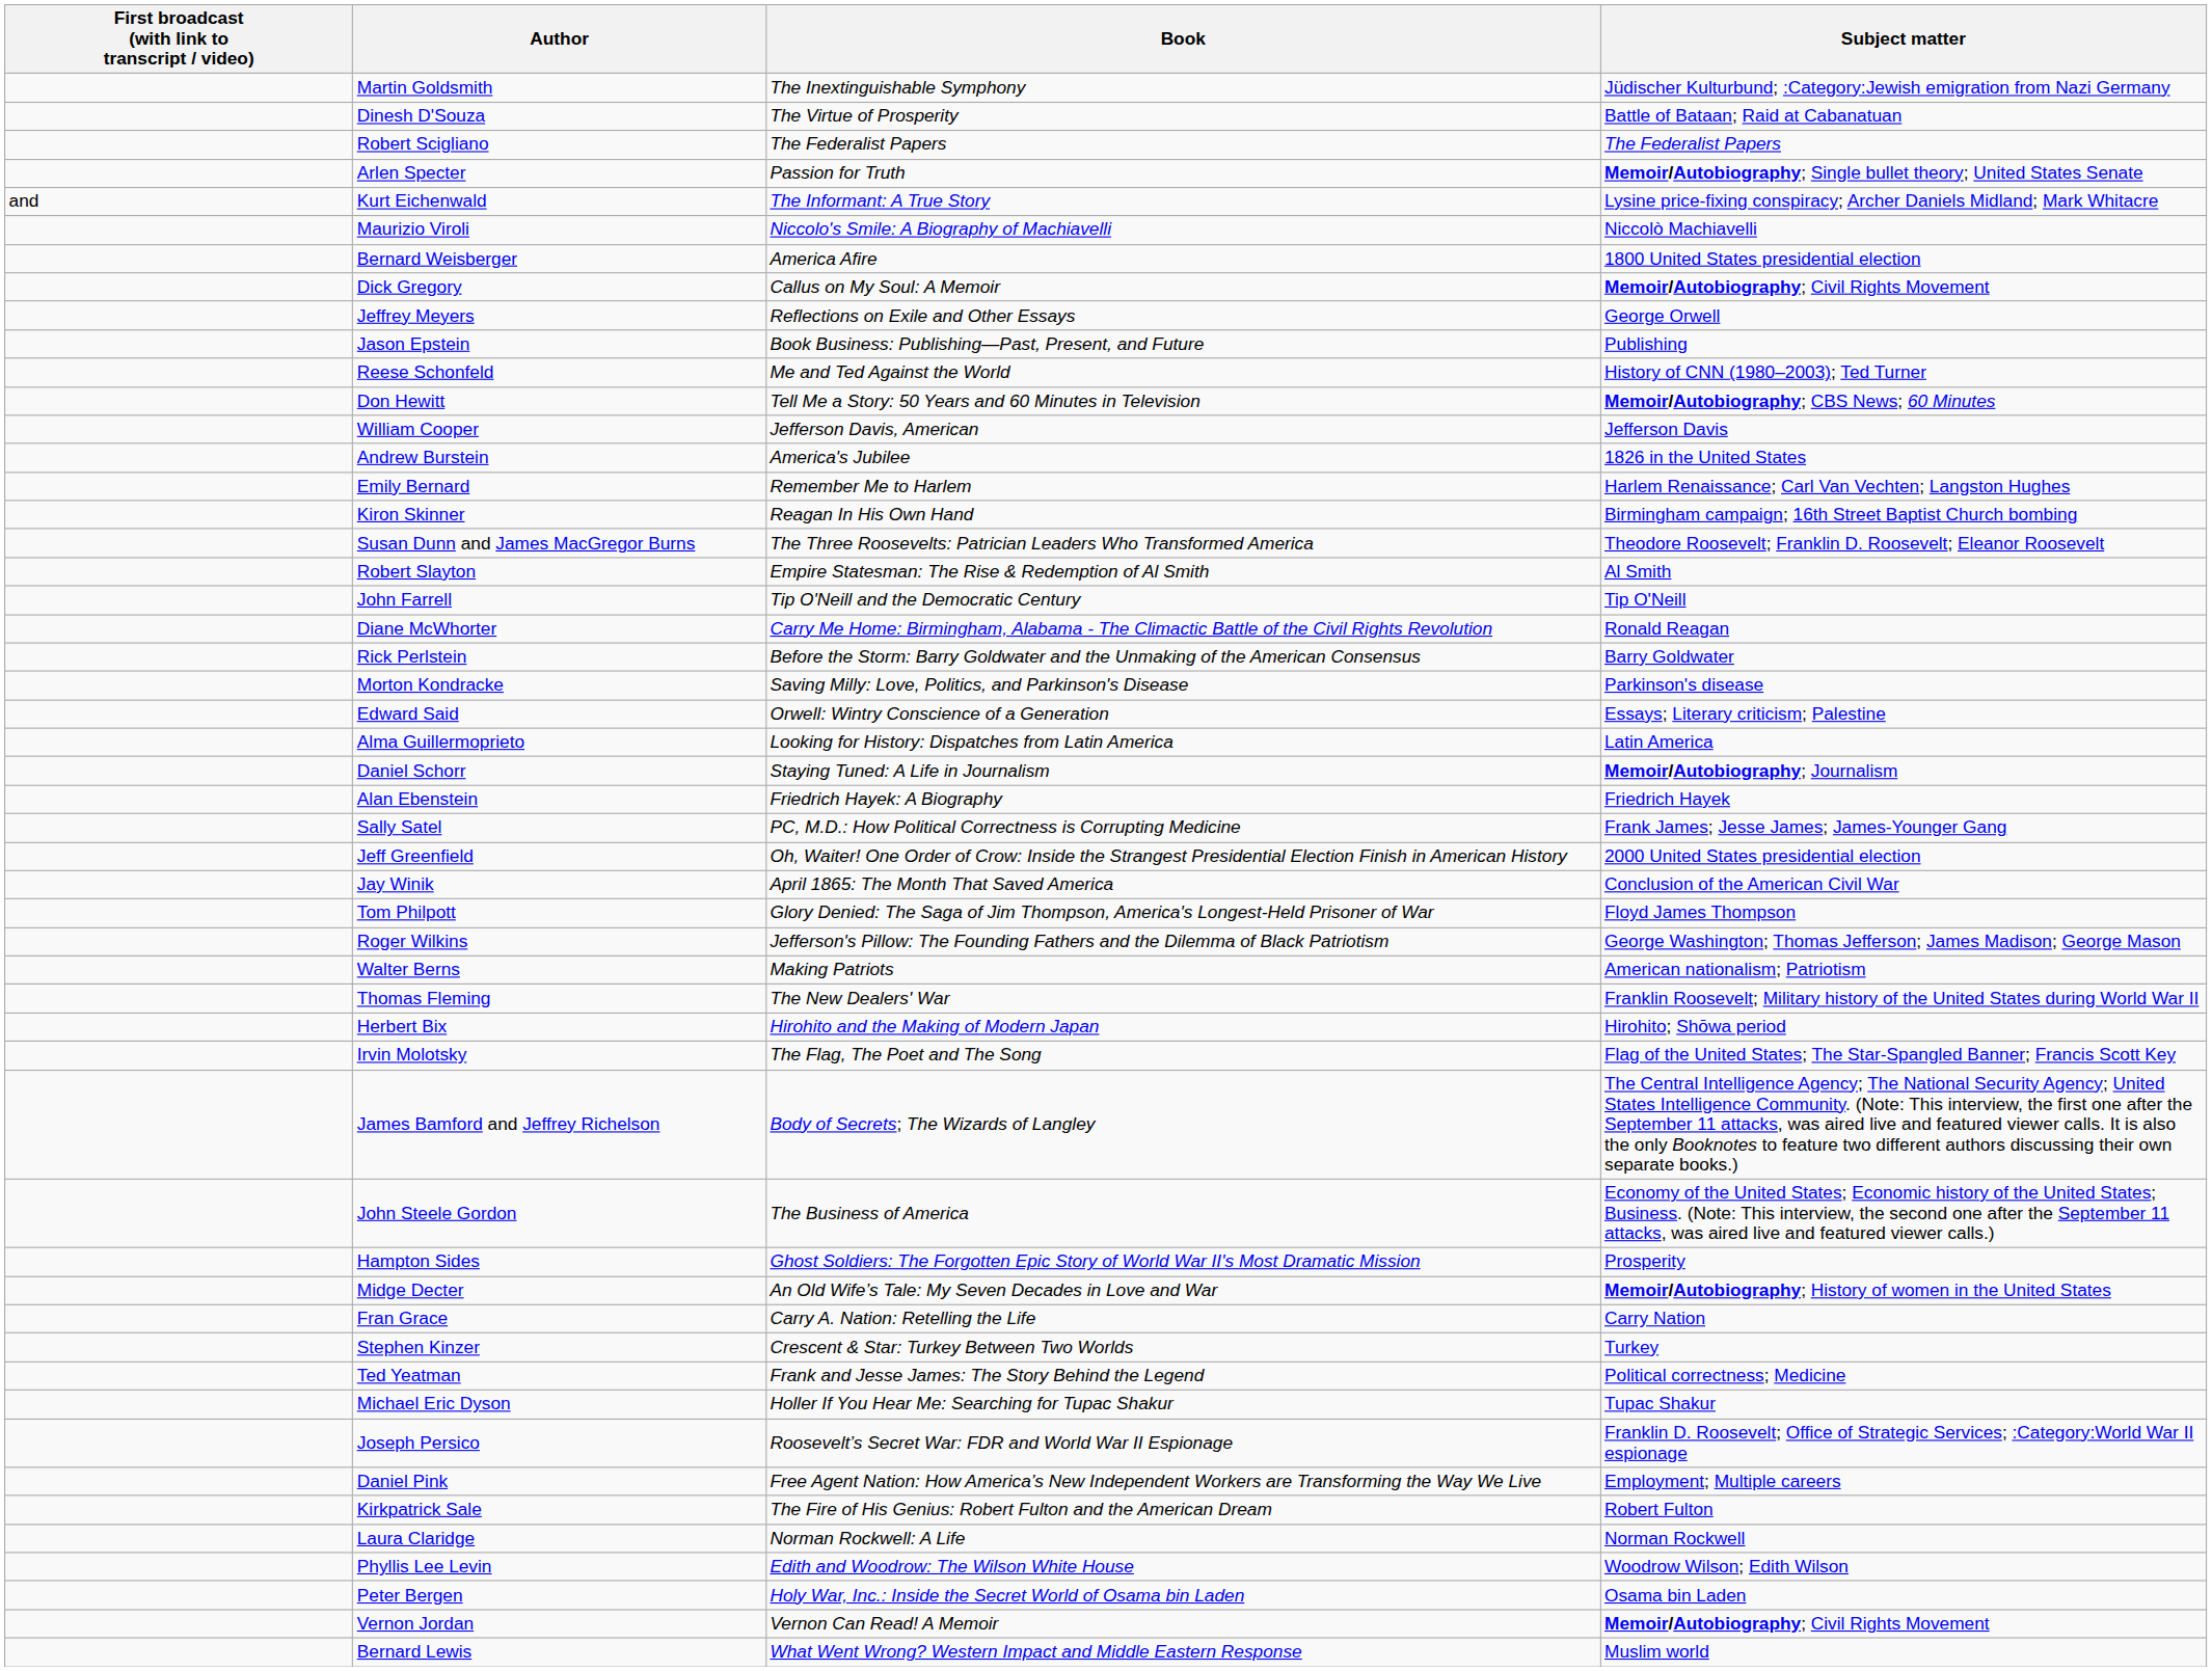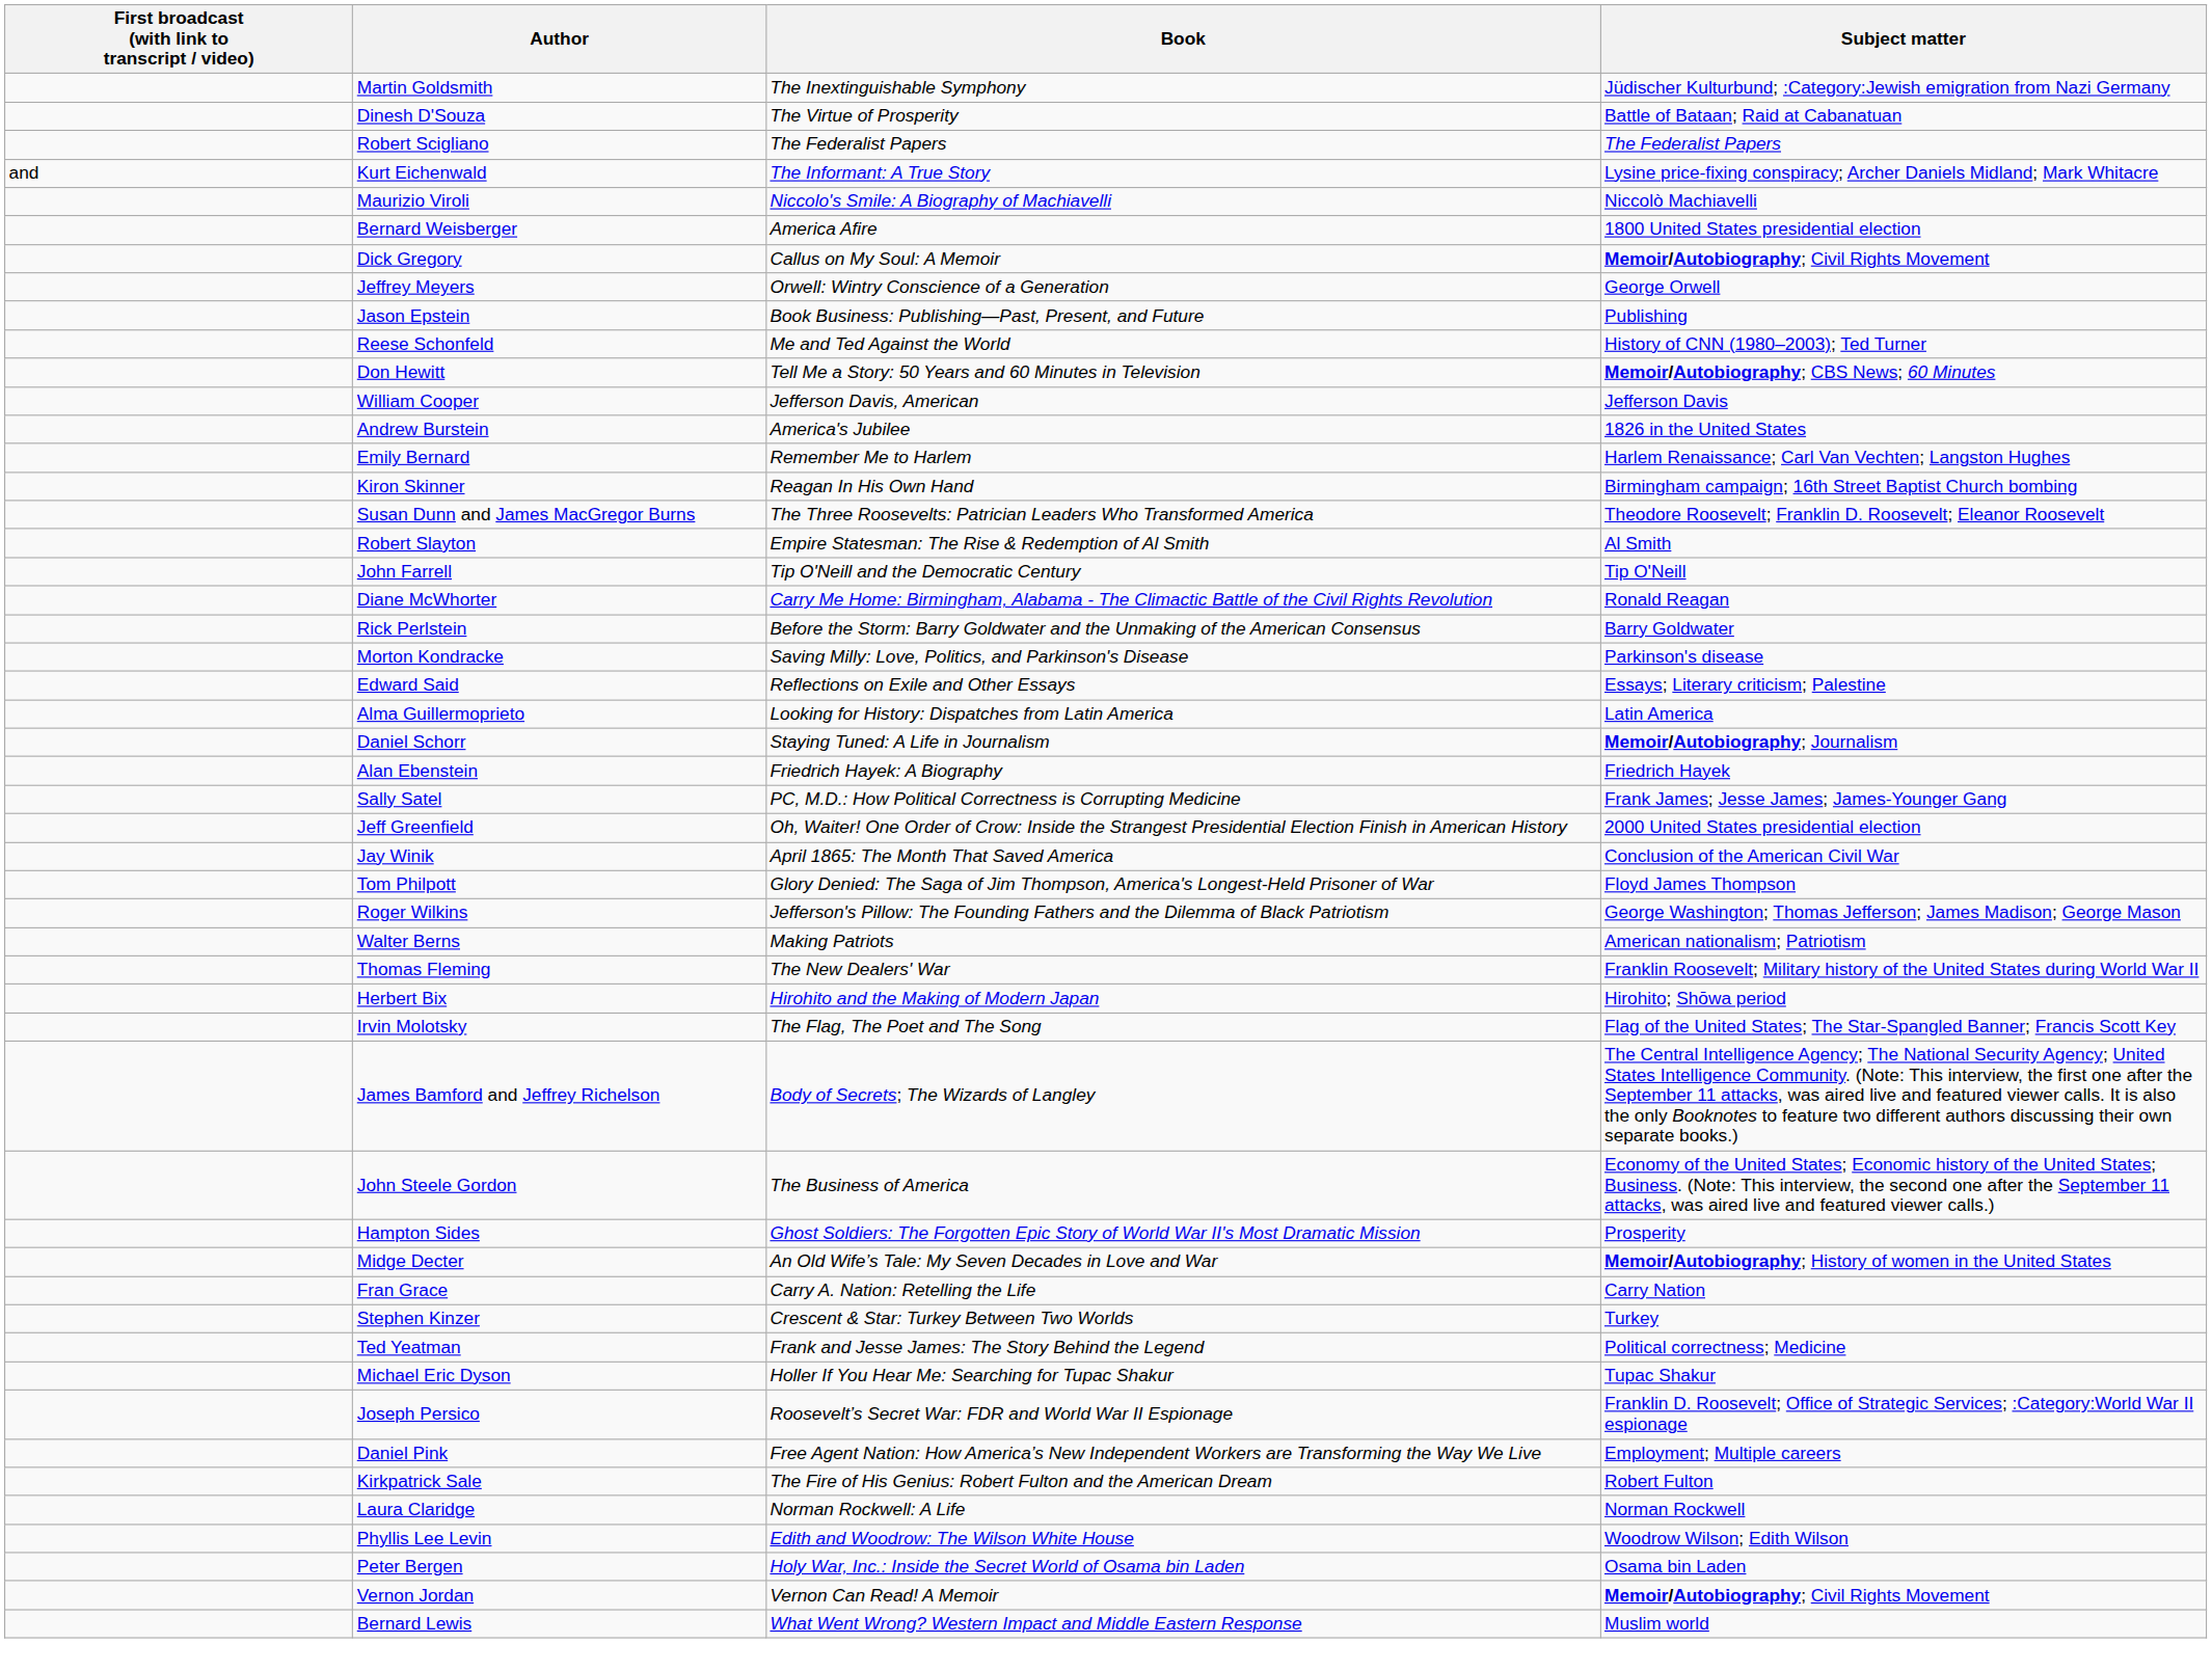 <table class="wikitable" width="99%">
 <tr>
 <th width="100">First broadcast<br>(with link to<br>transcript / video)</th>
 <th width="120">Author</th>
 <th width="250">Book</th>
 <th width="150">Subject matter</th>
 </tr>
 <tr>
 <td></td>
 <td><a href='#'>Martin Goldsmith</a></td>
 <td><em>The Inextinguishable Symphony</em></td>
 <td><a href='#'>Jüdischer Kulturbund</a>; <a href='#'>:Category:Jewish emigration from Nazi Germany</a></td>
 </tr>
 <tr>
 <td></td>
 <td><a href='#'>Dinesh D'Souza</a></td>
 <td><em>The Virtue of Prosperity</em></td>
 <td><a href='#'>Battle of Bataan</a>; <a href='#'>Raid at Cabanatuan</a></td>
 </tr>
 <tr>
 <td></td>
 <td><a href='#'>Robert Scigliano</a></td>
 <td><em>The Federalist Papers</em></td>
 <td><em><a href='#'>The Federalist Papers</a></em></td>
-</tr>
-<tr>
-<td></td>
-<td><a href='#'>Arlen Specter</a></td>
-<td><em>Passion for Truth</em></td>
-<td><strong><a href='#'>Memoir</a>/<a href='#'>Autobiography</a></strong>; <a href='#'>Single bullet theory</a>; <a href='#'>United States Senate</a></td>
 </tr>
 <tr>
 <td> and </td>
 <td><a href='#'>Kurt Eichenwald</a></td>
 <td><em><a href='#'>The Informant: A True Story</a></em></td>
 <td><a href='#'>Lysine price-fixing conspiracy</a>; <a href='#'>Archer Daniels Midland</a>; <a href='#'>Mark Whitacre</a></td>
 </tr>
 <tr>
 <td></td>
 <td><a href='#'>Maurizio Viroli</a></td>
 <td><em><a href='#'>Niccolo's Smile: A Biography of Machiavelli</a></em></td>
 <td><a href='#'>Niccolò Machiavelli</a></td>
 </tr>
 <tr>
 <td></td>
 <td><a href='#'>Bernard Weisberger</a></td>
 <td><em>America Afire</em></td>
 <td><a href='#'>1800 United States presidential election</a></td>
 </tr>
 <tr>
 <td></td>
 <td><a href='#'>Dick Gregory</a></td>
 <td><em>Callus on My Soul: A Memoir</em></td>
 <td><strong><a href='#'>Memoir</a>/<a href='#'>Autobiography</a></strong>; <a href='#'>Civil Rights Movement</a></td>
 </tr>
 <tr>
 <td></td>
 <td><a href='#'>Jeffrey Meyers</a></td>
-<td><em>Reflections on Exile and Other Essays</em></td>
+<td><em>Orwell: Wintry Conscience of a Generation</em></td>
 <td><a href='#'>George Orwell</a></td>
 </tr>
 <tr>
 <td></td>
 <td><a href='#'>Jason Epstein</a></td>
 <td><em>Book Business: Publishing—Past, Present, and Future</em></td>
 <td><a href='#'>Publishing</a></td>
 </tr>
 <tr>
 <td></td>
 <td><a href='#'>Reese Schonfeld</a></td>
 <td><em>Me and Ted Against the World</em></td>
 <td><a href='#'>History of CNN (1980–2003)</a>; <a href='#'>Ted Turner</a></td>
 </tr>
 <tr>
 <td></td>
 <td><a href='#'>Don Hewitt</a></td>
 <td><em>Tell Me a Story: 50 Years and 60 Minutes in Television</em></td>
 <td><strong><a href='#'>Memoir</a>/<a href='#'>Autobiography</a></strong>; <a href='#'>CBS News</a>; <em><a href='#'>60 Minutes</a></em></td>
 </tr>
 <tr>
 <td></td>
 <td><a href='#'>William Cooper</a></td>
 <td><em>Jefferson Davis, American</em></td>
 <td><a href='#'>Jefferson Davis</a></td>
 </tr>
 <tr>
 <td></td>
 <td><a href='#'>Andrew Burstein</a></td>
 <td><em>America's Jubilee</em></td>
 <td><a href='#'>1826 in the United States</a></td>
 </tr>
 <tr>
 <td></td>
 <td><a href='#'>Emily Bernard</a></td>
 <td><em>Remember Me to Harlem</em></td>
 <td><a href='#'>Harlem Renaissance</a>; <a href='#'>Carl Van Vechten</a>; <a href='#'>Langston Hughes</a></td>
 </tr>
 <tr>
 <td></td>
 <td><a href='#'>Kiron Skinner</a></td>
 <td><em>Reagan In His Own Hand</em></td>
 <td><a href='#'>Birmingham campaign</a>; <a href='#'>16th Street Baptist Church bombing</a></td>
 </tr>
 <tr>
 <td></td>
 <td><a href='#'>Susan Dunn</a> and <a href='#'>James MacGregor Burns</a></td>
 <td><em>The Three Roosevelts: Patrician Leaders Who Transformed America</em></td>
 <td><a href='#'>Theodore Roosevelt</a>; <a href='#'>Franklin D. Roosevelt</a>; <a href='#'>Eleanor Roosevelt</a></td>
 </tr>
 <tr>
 <td></td>
 <td><a href='#'>Robert Slayton</a></td>
 <td><em>Empire Statesman: The Rise & Redemption of Al Smith</em></td>
 <td><a href='#'>Al Smith</a></td>
 </tr>
 <tr>
 <td></td>
 <td><a href='#'>John Farrell</a></td>
 <td><em>Tip O'Neill and the Democratic Century</em></td>
 <td><a href='#'>Tip O'Neill</a></td>
 </tr>
 <tr>
 <td></td>
 <td><a href='#'>Diane McWhorter</a></td>
 <td><em><a href='#'>Carry Me Home: Birmingham, Alabama - The Climactic Battle of the Civil Rights Revolution</a></em></td>
 <td><a href='#'>Ronald Reagan</a></td>
 </tr>
 <tr>
 <td></td>
 <td><a href='#'>Rick Perlstein</a></td>
 <td><em>Before the Storm: Barry Goldwater and the Unmaking of the American Consensus</em></td>
 <td><a href='#'>Barry Goldwater</a></td>
 </tr>
 <tr>
 <td></td>
 <td><a href='#'>Morton Kondracke</a></td>
 <td><em>Saving Milly: Love, Politics, and Parkinson's Disease</em></td>
 <td><a href='#'>Parkinson's disease</a></td>
 </tr>
 <tr>
 <td></td>
 <td><a href='#'>Edward Said</a></td>
-<td><em>Orwell: Wintry Conscience of a Generation</em></td>
+<td><em>Reflections on Exile and Other Essays</em></td>
 <td><a href='#'>Essays</a>; <a href='#'>Literary criticism</a>; <a href='#'>Palestine</a></td>
 </tr>
 <tr>
 <td></td>
 <td><a href='#'>Alma Guillermoprieto</a></td>
 <td><em>Looking for History: Dispatches from Latin America</em></td>
 <td><a href='#'>Latin America</a></td>
 </tr>
 <tr>
 <td></td>
 <td><a href='#'>Daniel Schorr</a></td>
 <td><em>Staying Tuned: A Life in Journalism</em></td>
 <td><strong><a href='#'>Memoir</a>/<a href='#'>Autobiography</a></strong>; <a href='#'>Journalism</a></td>
 </tr>
 <tr>
 <td></td>
 <td><a href='#'>Alan Ebenstein</a></td>
 <td><em>Friedrich Hayek: A Biography</em></td>
 <td><a href='#'>Friedrich Hayek</a></td>
 </tr>
 <tr>
 <td></td>
 <td><a href='#'>Sally Satel</a></td>
 <td><em>PC, M.D.: How Political Correctness is Corrupting Medicine</em></td>
 <td><a href='#'>Frank James</a>; <a href='#'>Jesse James</a>; <a href='#'>James-Younger Gang</a></td>
 </tr>
 <tr>
 <td></td>
 <td><a href='#'>Jeff Greenfield</a></td>
 <td><em>Oh, Waiter! One Order of Crow: Inside the Strangest Presidential Election Finish in American History</em></td>
 <td><a href='#'>2000 United States presidential election</a></td>
 </tr>
 <tr>
 <td></td>
 <td><a href='#'>Jay Winik</a></td>
 <td><em>April 1865: The Month That Saved America</em></td>
 <td><a href='#'>Conclusion of the American Civil War</a></td>
 </tr>
 <tr>
 <td></td>
 <td><a href='#'>Tom Philpott</a></td>
 <td><em>Glory Denied: The Saga of Jim Thompson, America's Longest-Held Prisoner of War</em></td>
 <td><a href='#'>Floyd James Thompson</a></td>
 </tr>
 <tr>
 <td></td>
 <td><a href='#'>Roger Wilkins</a></td>
 <td><em>Jefferson's Pillow: The Founding Fathers and the Dilemma of Black Patriotism</em></td>
 <td><a href='#'>George Washington</a>; <a href='#'>Thomas Jefferson</a>; <a href='#'>James Madison</a>; <a href='#'>George Mason</a></td>
 </tr>
 <tr>
 <td></td>
 <td><a href='#'>Walter Berns</a></td>
 <td><em>Making Patriots</em></td>
 <td><a href='#'>American nationalism</a>; <a href='#'>Patriotism</a></td>
 </tr>
 <tr>
 <td></td>
 <td><a href='#'>Thomas Fleming</a></td>
 <td><em>The New Dealers' War</em></td>
 <td><a href='#'>Franklin Roosevelt</a>; <a href='#'>Military history of the United States during World War II</a></td>
 </tr>
 <tr>
 <td></td>
 <td><a href='#'>Herbert Bix</a></td>
 <td><em><a href='#'>Hirohito and the Making of Modern Japan</a></em></td>
 <td><a href='#'>Hirohito</a>; <a href='#'>Shōwa period</a></td>
 </tr>
 <tr>
 <td></td>
 <td><a href='#'>Irvin Molotsky</a></td>
 <td><em>The Flag, The Poet and The Song</em></td>
 <td><a href='#'>Flag of the United States</a>; <a href='#'>The Star-Spangled Banner</a>; <a href='#'>Francis Scott Key</a></td>
 </tr>
 <tr>
 <td><br></td>
 <td><a href='#'>James Bamford</a> and <a href='#'>Jeffrey Richelson</a></td>
 <td><em><a href='#'>Body of Secrets</a></em>; <em>The Wizards of Langley</em></td>
 <td><a href='#'>The Central Intelligence Agency</a>; <a href='#'>The National Security Agency</a>; <a href='#'>United States Intelligence Community</a>. (Note: This interview, the first one after the <a href='#'>September 11 attacks</a>, was aired live and featured viewer calls. It is also the only <em>Booknotes</em> to feature two different authors discussing their own separate books.)</td>
 </tr>
 <tr>
 <td><br></td>
 <td><a href='#'>John Steele Gordon</a></td>
 <td><em>The Business of America</em></td>
 <td><a href='#'>Economy of the United States</a>; <a href='#'>Economic history of the United States</a>; <a href='#'>Business</a>. (Note: This interview, the second one after the <a href='#'>September 11 attacks</a>, was aired live and featured viewer calls.)</td>
 </tr>
 <tr>
 <td></td>
 <td><a href='#'>Hampton Sides</a></td>
 <td><em><a href='#'>Ghost Soldiers: The Forgotten Epic Story of World War II's Most Dramatic Mission</a></em></td>
 <td><a href='#'>Prosperity</a></td>
 </tr>
 <tr>
 <td></td>
 <td><a href='#'>Midge Decter</a></td>
 <td><em>An Old Wife’s Tale: My Seven Decades in Love and War</em></td>
 <td><strong><a href='#'>Memoir</a>/<a href='#'>Autobiography</a></strong>; <a href='#'>History of women in the United States</a></td>
 </tr>
 <tr>
 <td></td>
 <td><a href='#'>Fran Grace</a></td>
 <td><em>Carry A. Nation: Retelling the Life</em></td>
 <td><a href='#'>Carry Nation</a></td>
 </tr>
 <tr>
 <td></td>
 <td><a href='#'>Stephen Kinzer</a></td>
 <td><em>Crescent & Star: Turkey Between Two Worlds</em></td>
 <td><a href='#'>Turkey</a></td>
 </tr>
 <tr>
 <td></td>
 <td><a href='#'>Ted Yeatman</a></td>
 <td><em>Frank and Jesse James: The Story Behind the Legend</em></td>
 <td><a href='#'>Political correctness</a>; <a href='#'>Medicine</a></td>
 </tr>
 <tr>
 <td></td>
 <td><a href='#'>Michael Eric Dyson</a></td>
 <td><em>Holler If You Hear Me: Searching for Tupac Shakur</em></td>
 <td><a href='#'>Tupac Shakur</a></td>
 </tr>
 <tr>
 <td></td>
 <td><a href='#'>Joseph Persico</a></td>
 <td><em>Roosevelt’s Secret War: FDR and World War II Espionage</em></td>
 <td><a href='#'>Franklin D. Roosevelt</a>; <a href='#'>Office of Strategic Services</a>; <a href='#'>:Category:World War II espionage</a></td>
 </tr>
 <tr>
 <td></td>
 <td><a href='#'>Daniel Pink</a></td>
 <td><em>Free Agent Nation: How America’s New Independent Workers are Transforming the Way We Live</em></td>
 <td><a href='#'>Employment</a>; <a href='#'>Multiple careers</a></td>
 </tr>
 <tr>
 <td></td>
 <td><a href='#'>Kirkpatrick Sale</a></td>
 <td><em>The Fire of His Genius: Robert Fulton and the American Dream</em></td>
 <td><a href='#'>Robert Fulton</a></td>
 </tr>
 <tr>
 <td></td>
 <td><a href='#'>Laura Claridge</a></td>
 <td><em>Norman Rockwell: A Life</em></td>
 <td><a href='#'>Norman Rockwell</a></td>
 </tr>
 <tr>
 <td></td>
 <td><a href='#'>Phyllis Lee Levin</a></td>
 <td><em><a href='#'>Edith and Woodrow: The Wilson White House</a></em></td>
 <td><a href='#'>Woodrow Wilson</a>; <a href='#'>Edith Wilson</a></td>
 </tr>
 <tr>
 <td></td>
 <td><a href='#'>Peter Bergen</a></td>
 <td><em><a href='#'>Holy War, Inc.: Inside the Secret World of Osama bin Laden</a></em></td>
 <td><a href='#'>Osama bin Laden</a></td>
 </tr>
 <tr>
 <td></td>
 <td><a href='#'>Vernon Jordan</a></td>
 <td><em>Vernon Can Read! A Memoir</em></td>
 <td><strong><a href='#'>Memoir</a>/<a href='#'>Autobiography</a></strong>; <a href='#'>Civil Rights Movement</a></td>
 </tr>
 <tr>
 <td></td>
 <td><a href='#'>Bernard Lewis</a></td>
 <td><em><a href='#'>What Went Wrong? Western Impact and Middle Eastern Response</a></em></td>
 <td><a href='#'>Muslim world</a></td>
 </tr>
 </table>
